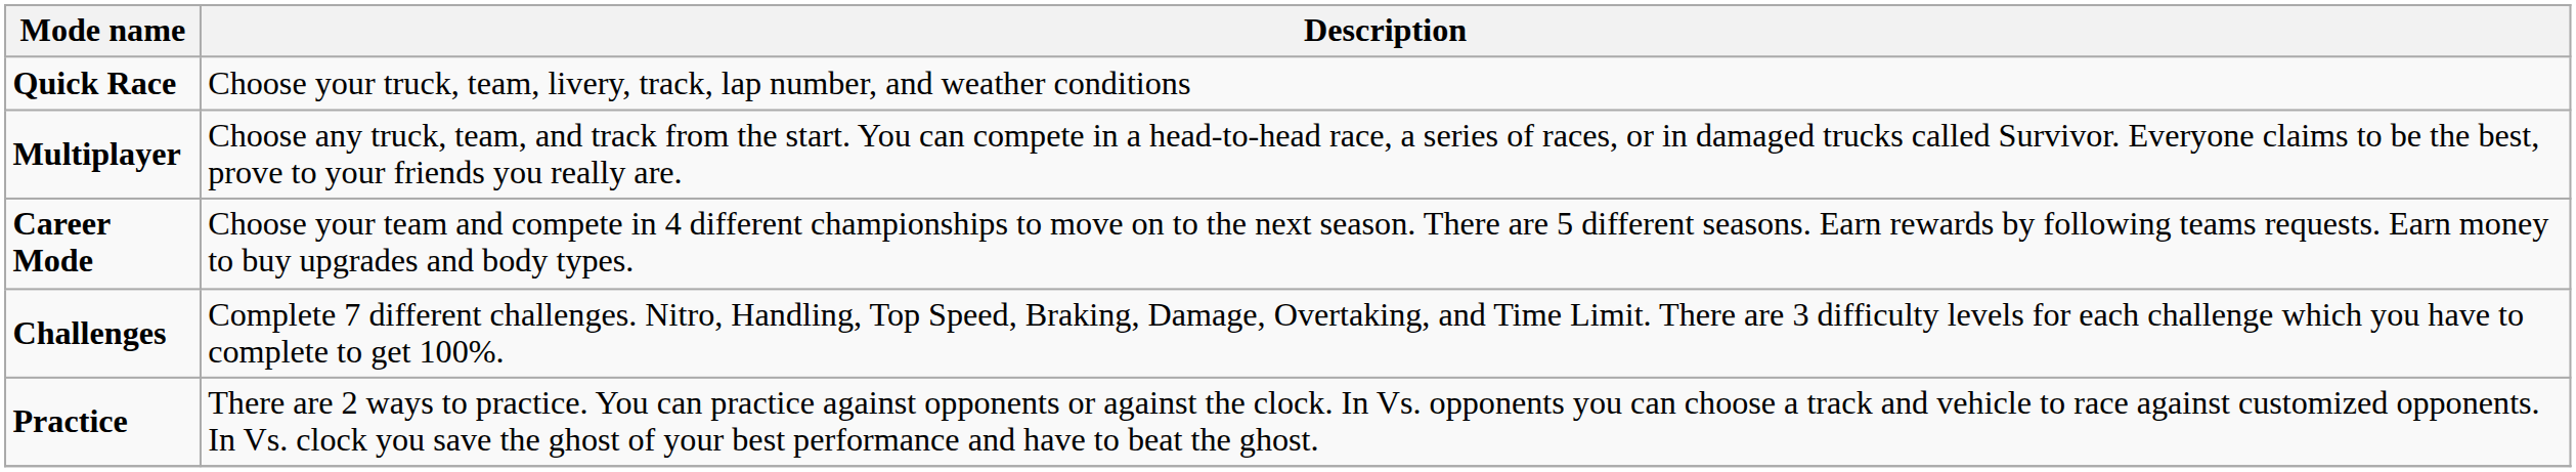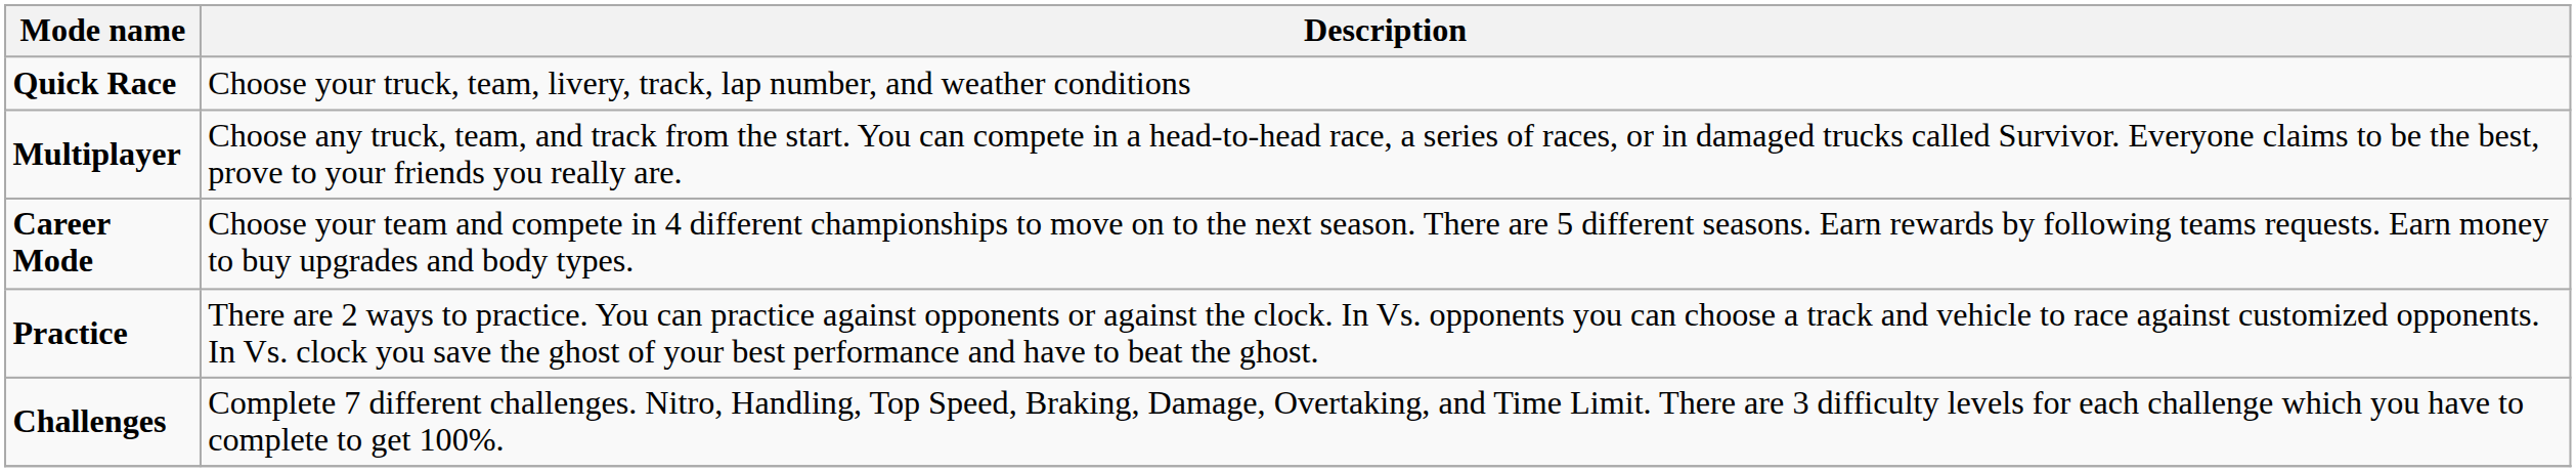 <table class="wikitable">
 <tr>
 <th>Mode name</th>
 <th>Description</th>
 </tr>
 <tr>
 <td><strong>Quick Race</strong></td>
 <td>Choose your truck, team, livery, track, lap number, and weather conditions</td>
 </tr>
 <tr>
 <td><strong>Multiplayer</strong></td>
 <td>Choose any truck, team, and track from the start. You can compete in a head-to-head race, a series of races, or in damaged trucks called Survivor. Everyone claims to be the best, prove to your friends you really are.</td>
 </tr>
 <tr>
 <td><strong>Career Mode</strong></td>
 <td>Choose your team and compete in 4 different championships to move on to the next season. There are 5 different seasons. Earn rewards by following teams requests. Earn money to buy upgrades and body types.</td>
 </tr>
 <tr>
+<td><strong>Practice</strong></td>
+<td>There are 2 ways to practice. You can practice against opponents or against the clock. In Vs. opponents you can choose a track and vehicle to race against customized opponents. In Vs. clock you save the ghost of your best performance and have to beat the ghost.</td>
+</tr>
+<tr>
 <td><strong>Challenges</strong></td>
 <td>Complete 7 different challenges. Nitro, Handling, Top Speed, Braking, Damage, Overtaking, and Time Limit. There are 3 difficulty levels for each challenge which you have to complete to get 100%.</td>
 </tr>
 <tr>
-<td><strong>Practice</strong></td>
-<td>There are 2 ways to practice. You can practice against opponents or against the clock. In Vs. opponents you can choose a track and vehicle to race against customized opponents. In Vs. clock you save the ghost of your best performance and have to beat the ghost.</td>
-</tr>
-<tr>
 </tr>
 </table>
